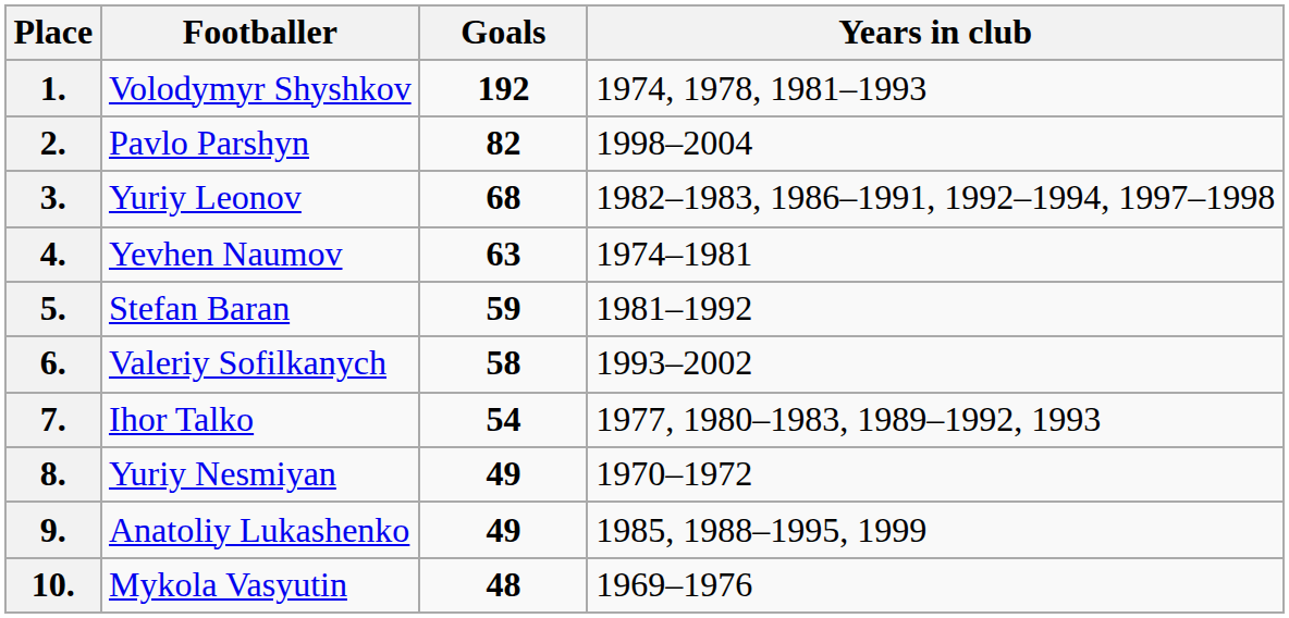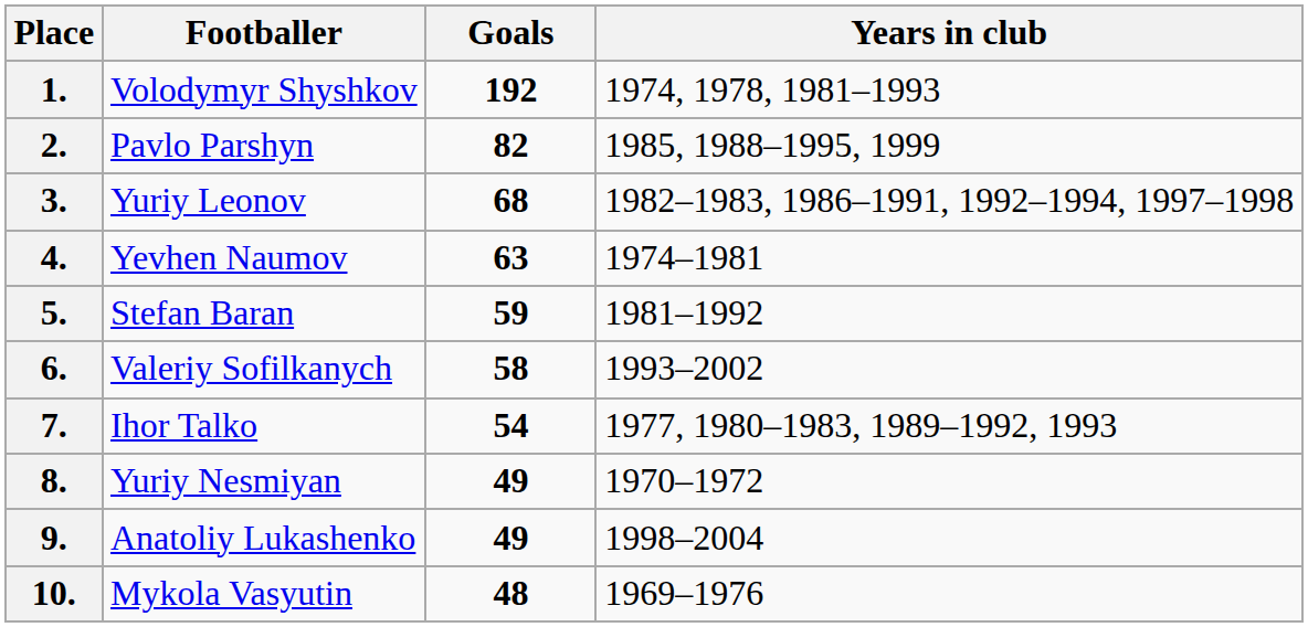 <table class="wikitable">
 <tr>
 <th>Place</th>
 <th>Footballer</th>
 <th>Goals</th>
 <th>Years in club</th>
 </tr>
 <tr ---->
 <th>1.</th>
 <td><a href='#'>Volodymyr Shyshkov</a></td>
 <td align="center" width="70px"><strong>192</strong></td>
 <td>1974, 1978, 1981–1993</td>
 </tr>
 <tr ---->
 <th>2.</th>
 <td><a href='#'>Pavlo Parshyn</a></td>
 <td align="center" width="70px"><strong>82</strong></td>
-<td>1998–2004</td>
+<td>1985, 1988–1995, 1999</td>
 </tr>
 <tr ---->
 <th>3.</th>
 <td><a href='#'>Yuriy Leonov</a></td>
 <td align="center" width="70px"><strong>68</strong></td>
 <td>1982–1983, 1986–1991, 1992–1994, 1997–1998</td>
 </tr>
 <tr ---->
 <th>4.</th>
 <td><a href='#'>Yevhen Naumov</a></td>
 <td align="center" width="70px"><strong>63</strong></td>
 <td>1974–1981</td>
 </tr>
 <tr ---->
 <th>5.</th>
 <td><a href='#'>Stefan Baran</a></td>
 <td align="center" width="70px"><strong>59</strong></td>
 <td>1981–1992</td>
 </tr>
 <tr ---->
 <th>6.</th>
 <td><a href='#'>Valeriy Sofilkanych</a></td>
 <td align="center" width="70px"><strong>58</strong></td>
 <td>1993–2002</td>
 </tr>
 <tr ---->
 <th>7.</th>
 <td><a href='#'>Ihor Talko</a></td>
 <td align="center" width="70px"><strong>54</strong></td>
 <td>1977, 1980–1983, 1989–1992, 1993</td>
 </tr>
 <tr ---->
 <th>8.</th>
 <td><a href='#'>Yuriy Nesmiyan</a></td>
 <td align="center" width="70px"><strong>49</strong></td>
 <td>1970–1972</td>
 </tr>
 <tr ---->
 <th>9.</th>
 <td><a href='#'>Anatoliy Lukashenko</a></td>
 <td align="center" width="70px"><strong>49</strong></td>
-<td>1985, 1988–1995, 1999</td>
+<td>1998–2004</td>
 </tr>
 <tr ---->
 <th>10.</th>
 <td><a href='#'>Mykola Vasyutin</a></td>
 <td align="center" width="70px"><strong>48</strong></td>
 <td>1969–1976</td>
 </tr>
 <tr ---->
 </tr>
 </table>
